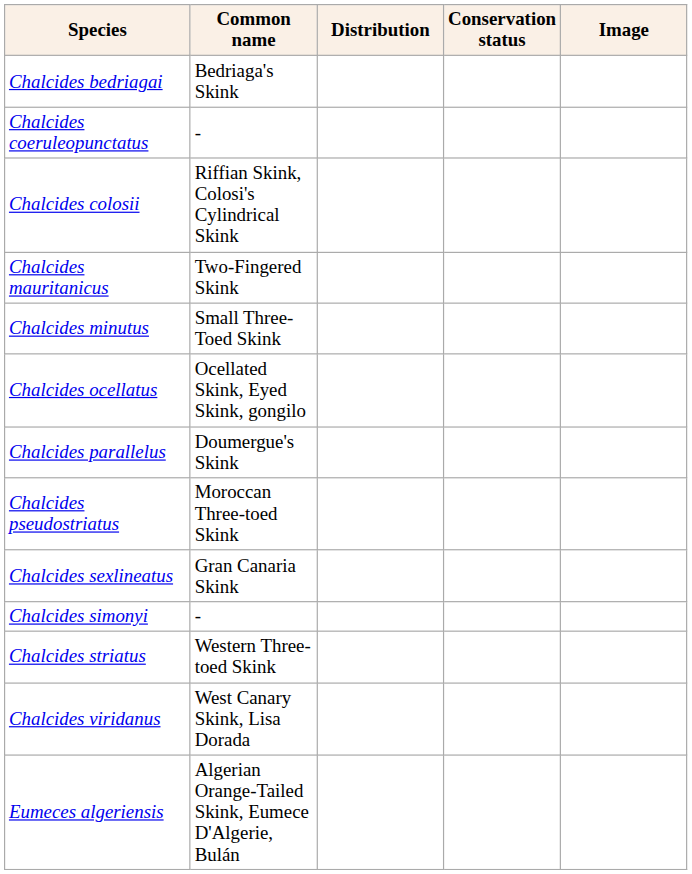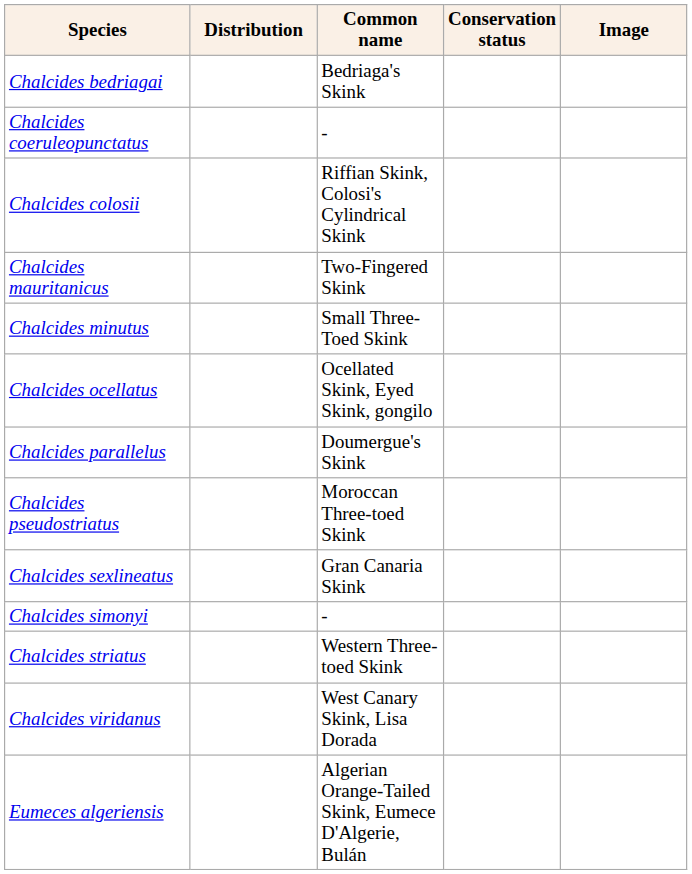 <table class="wikitable" style="background:#fff;" class="sortable wikitable">
 <tr>
 <th style="background:Linen; color:Black; width:150px;" px>Species</th>
+<th style="background:Linen; color:Black; width:100px;" px>Distribution</th>
 <th style="background:Linen; color:Black; width:100px;" px>Common name</th>
-<th style="background:Linen; color:Black; width:100px;" px>Distribution</th>
 <th style="background:Linen; color:Black; width:90px;" px>Conservation status</th>
 <th style="background:Linen; color:Black; width:100px;" px>Image</th>
 </tr>
 <tr>
 <td><em><a href='#'>Chalcides bedriagai</a></em></td>
+<td></td>
 <td>Bedriaga's Skink</td>
-<td></td>
 <td></td>
 <td></td>
 </tr>
 <tr>
 <td><em><a href='#'>Chalcides coeruleopunctatus</a></em></td>
+<td></td>
 <td>-</td>
-<td></td>
 <td></td>
 <td></td>
 </tr>
 <tr>
 <td><em><a href='#'>Chalcides colosii</a></em></td>
+<td></td>
 <td>Riffian Skink, Colosi's Cylindrical Skink</td>
-<td></td>
 <td></td>
 <td></td>
 </tr>
 <tr>
 <td><em><a href='#'>Chalcides mauritanicus</a></em></td>
+<td></td>
 <td>Two-Fingered Skink</td>
-<td></td>
 <td></td>
 <td></td>
 </tr>
 <tr>
 <td><em><a href='#'>Chalcides minutus</a></em></td>
+<td></td>
 <td>Small Three-Toed Skink</td>
-<td></td>
 <td></td>
 <td></td>
 </tr>
 <tr>
 <td><em><a href='#'>Chalcides ocellatus</a></em></td>
+<td></td>
 <td>Ocellated Skink, Eyed Skink, gongilo</td>
-<td></td>
 <td></td>
 <td></td>
 </tr>
 <tr>
 <td><em><a href='#'>Chalcides parallelus</a></em></td>
+<td></td>
 <td>Doumergue's Skink</td>
-<td></td>
 <td></td>
 <td></td>
 </tr>
 <tr>
 <td><em><a href='#'>Chalcides pseudostriatus</a></em></td>
+<td></td>
 <td>Moroccan Three-toed Skink</td>
-<td></td>
 <td></td>
 <td></td>
 </tr>
 <tr>
 <td><em><a href='#'>Chalcides sexlineatus</a></em></td>
+<td></td>
 <td>Gran Canaria Skink</td>
-<td></td>
 <td></td>
 <td></td>
 </tr>
 <tr>
 <td><em><a href='#'>Chalcides simonyi</a></em></td>
+<td></td>
 <td>-</td>
-<td></td>
 <td></td>
 <td></td>
 </tr>
 <tr>
 <td><em><a href='#'>Chalcides striatus</a></em></td>
+<td></td>
 <td>Western Three-toed Skink</td>
-<td></td>
 <td></td>
 <td></td>
 </tr>
 <tr>
 <td><em><a href='#'>Chalcides viridanus</a></em></td>
+<td></td>
 <td>West Canary Skink, Lisa Dorada</td>
-<td></td>
 <td></td>
 <td></td>
 </tr>
 <tr>
 <td><em><a href='#'>Eumeces algeriensis</a></em></td>
+<td></td>
 <td>Algerian Orange-Tailed Skink, Eumece D'Algerie, Bulán</td>
-<td></td>
 <td></td>
 <td></td>
 </tr>
 </table>
